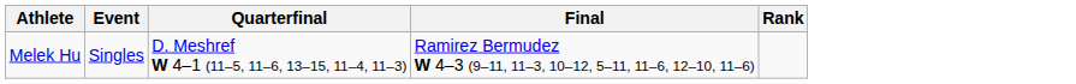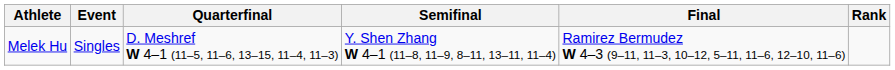 <table class=wikitable>
 <tr>
 <th>Athlete</th>
 <th>Event</th>
 <th>Quarterfinal</th>
+<th>Semifinal</th>
 <th>Final</th>
 <th>Rank</th>
 </tr>
 <tr>
 <td><a href='#'>Melek Hu</a></td>
 <td><a href='#'>Singles</a></td>
 <td> <a href='#'>D. Meshref</a> <br> <strong>W</strong> 4–1 <small>(11–5, 11–6, 13–15, 11–4, 11–3)</small></td>
+<td> <a href='#'>Y. Shen Zhang</a> <br> <strong>W</strong> 4–1 <small>(11–8, 11–9, 8–11, 13–11, 11–4)</small></td>
 <td> <a href='#'>Ramirez Bermudez</a> <br> <strong>W</strong> 4–3 <small>(9–11, 11–3, 10–12, 5–11, 11–6, 12–10, 11–6)</small></td>
 <td></td>
 </tr>
 </table>
